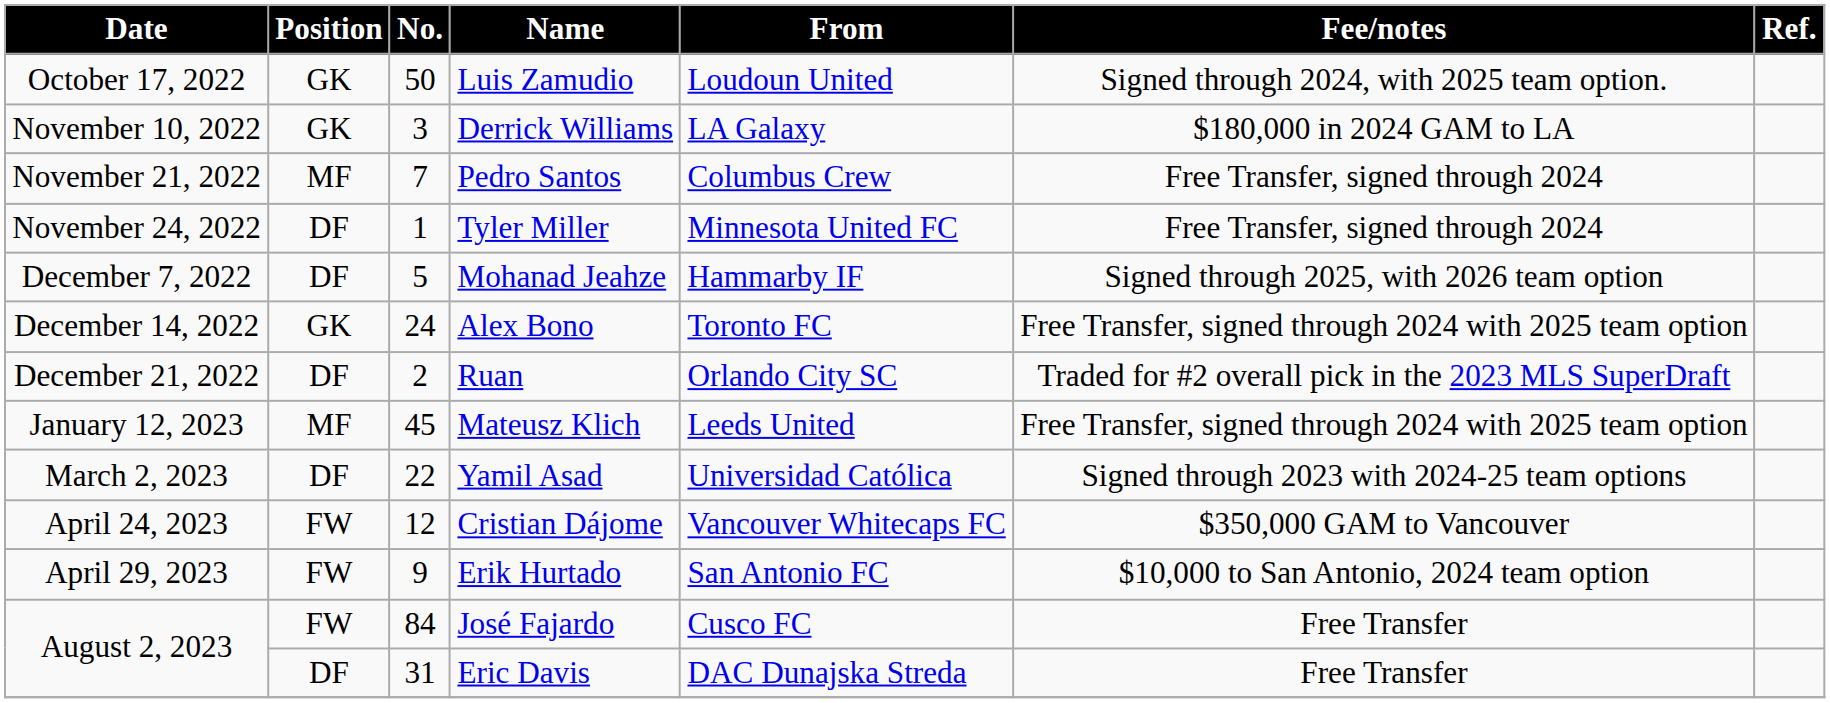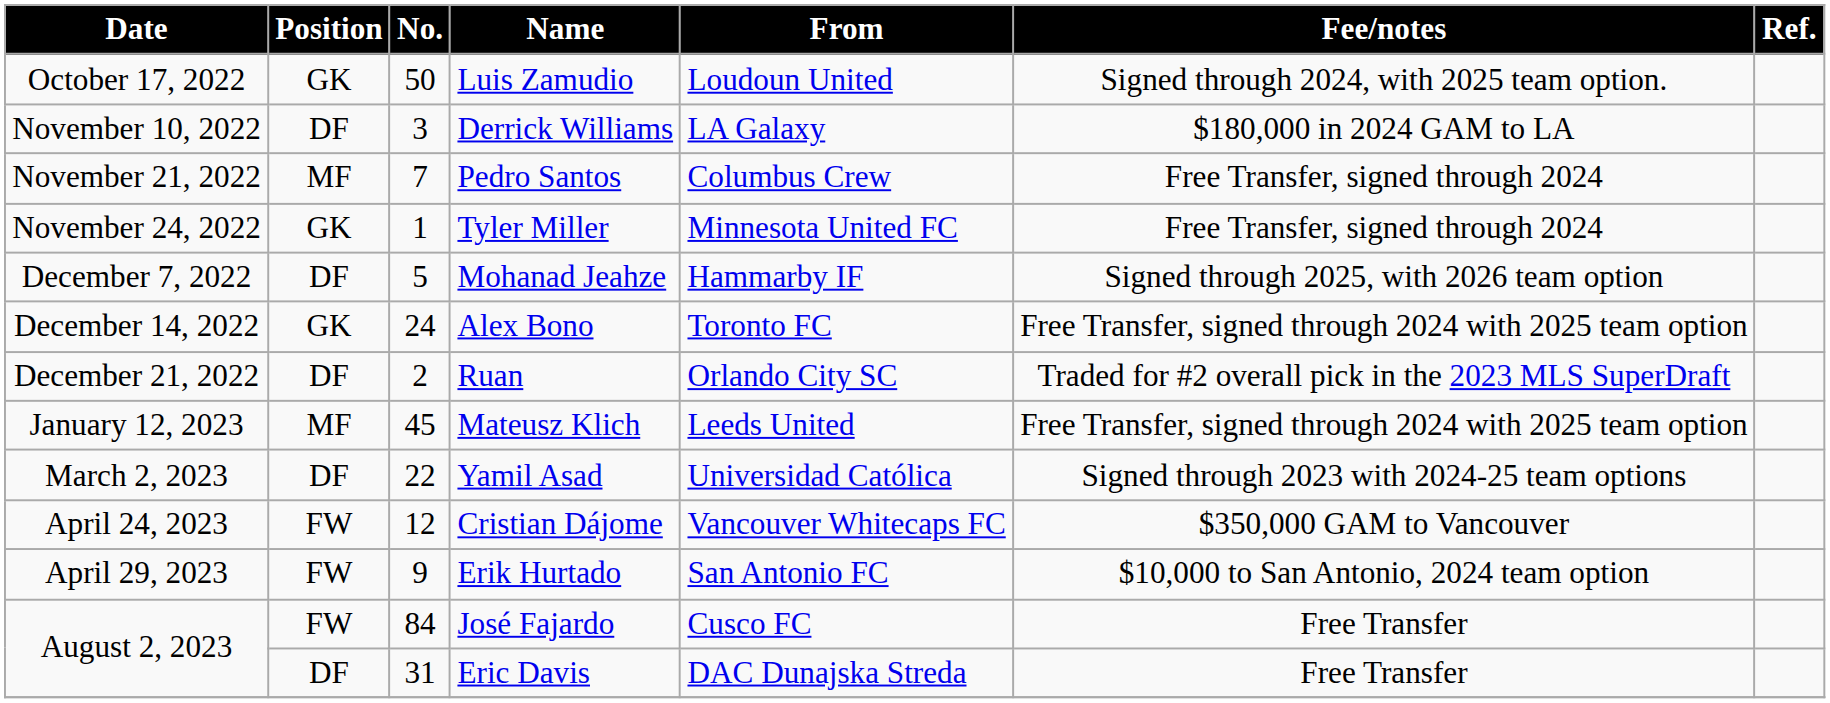 <table class="wikitable" style="text-align:center; ">
 <tr>
 <th style="background:#000000; color:#FFFFFF;">Date</th>
 <th style="background:#000000; color:#FFFFFF;">Position</th>
 <th style="background:#000000; color:#FFFFFF;">No.</th>
 <th style="background:#000000; color:#FFFFFF;">Name</th>
 <th style="background:#000000; color:#FFFFFF;">From</th>
 <th style="background:#000000; color:#FFFFFF;">Fee/notes</th>
 <th style="background:#000000; color:#FFFFFF;">Ref.</th>
 </tr>
 <tr>
 <td>October 17, 2022</td>
 <td>GK</td>
 <td>50</td>
 <td align="left"> <a href='#'>Luis Zamudio</a></td>
 <td align="left"> <a href='#'>Loudoun United</a></td>
 <td>Signed through 2024, with 2025 team option.</td>
 <td></td>
 </tr>
 <tr>
 <td>November 10, 2022</td>
-<td>GK</td>
+<td>DF</td>
 <td>3</td>
 <td align="left"> <a href='#'>Derrick Williams</a></td>
 <td align="left"> <a href='#'>LA Galaxy</a></td>
 <td>$180,000 in 2024 GAM to LA</td>
 <td></td>
 </tr>
 <tr>
 <td>November 21, 2022</td>
 <td>MF</td>
 <td>7</td>
 <td align="left"> <a href='#'>Pedro Santos</a></td>
 <td align="left"> <a href='#'>Columbus Crew</a></td>
 <td>Free Transfer, signed through 2024</td>
 <td></td>
 </tr>
 <tr>
 <td>November 24, 2022</td>
-<td>DF</td>
+<td>GK</td>
 <td>1</td>
 <td align="left"> <a href='#'>Tyler Miller</a></td>
 <td align="left"> <a href='#'>Minnesota United FC</a></td>
 <td>Free Transfer, signed through 2024</td>
 <td></td>
 </tr>
 <tr>
 <td>December 7, 2022</td>
 <td>DF</td>
 <td>5</td>
 <td align="left"> <a href='#'>Mohanad Jeahze</a></td>
 <td align="left"> <a href='#'>Hammarby IF</a></td>
 <td>Signed through 2025, with 2026 team option</td>
 <td></td>
 </tr>
 <tr>
 <td>December 14, 2022</td>
 <td>GK</td>
 <td>24</td>
 <td align="left"> <a href='#'>Alex Bono</a></td>
 <td align="left"> <a href='#'>Toronto FC</a></td>
 <td>Free Transfer, signed through 2024 with 2025 team option</td>
 <td></td>
 </tr>
 <tr>
 <td>December 21, 2022</td>
 <td>DF</td>
 <td>2</td>
 <td align="left"> <a href='#'>Ruan</a></td>
 <td align="left"> <a href='#'>Orlando City SC</a></td>
 <td>Traded for #2 overall pick in the <a href='#'>2023 MLS SuperDraft</a></td>
 <td></td>
 </tr>
 <tr>
 <td>January 12, 2023</td>
 <td>MF</td>
 <td>45</td>
 <td align="left"> <a href='#'>Mateusz Klich</a></td>
 <td align="left"> <a href='#'>Leeds United</a></td>
 <td>Free Transfer, signed through 2024 with 2025 team option</td>
 <td></td>
 </tr>
 <tr>
 <td>March 2, 2023</td>
 <td>DF</td>
 <td>22</td>
 <td align="left"> <a href='#'>Yamil Asad</a></td>
 <td align="left"> <a href='#'>Universidad Católica</a></td>
 <td>Signed through 2023 with 2024-25 team options</td>
 <td></td>
 </tr>
 <tr>
 <td>April 24, 2023</td>
 <td>FW</td>
 <td>12</td>
 <td align="left"> <a href='#'>Cristian Dájome</a></td>
 <td align="left"> <a href='#'>Vancouver Whitecaps FC</a></td>
 <td>$350,000 GAM to Vancouver</td>
 <td></td>
 </tr>
 <tr>
 <td>April 29, 2023</td>
 <td>FW</td>
 <td>9</td>
 <td align="left"> <a href='#'>Erik Hurtado</a></td>
 <td align="left"> <a href='#'>San Antonio FC</a></td>
 <td>$10,000 to San Antonio, 2024 team option</td>
 <td></td>
 </tr>
 <tr>
 <td rowspan=2>August 2, 2023</td>
 <td>FW</td>
 <td>84</td>
 <td align="left"> <a href='#'>José Fajardo</a></td>
 <td align="left"> <a href='#'>Cusco FC</a></td>
 <td>Free Transfer</td>
 <td></td>
 </tr>
 <tr>
 <td>DF</td>
 <td>31</td>
 <td align="left"> <a href='#'>Eric Davis</a></td>
 <td align="left"> <a href='#'>DAC Dunajska Streda</a></td>
 <td>Free Transfer</td>
 <td></td>
 </tr>
 <tr>
 </tr>
 </table>
